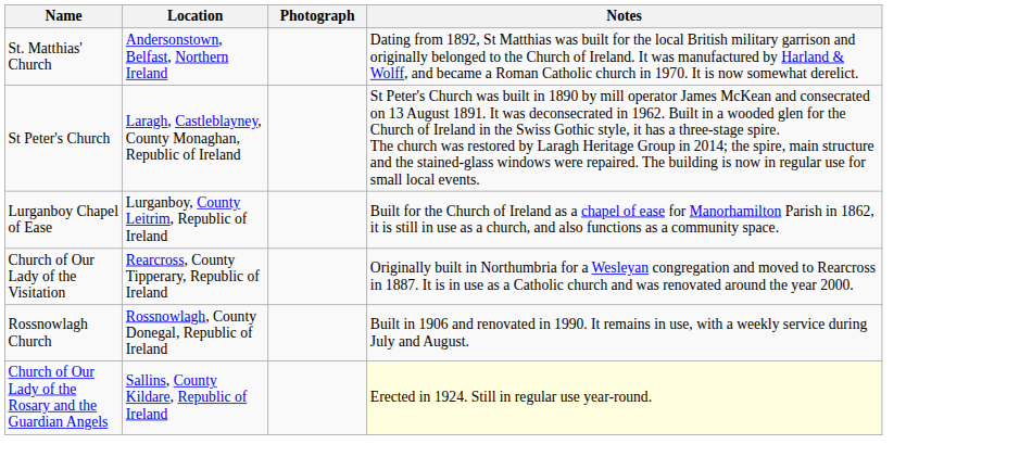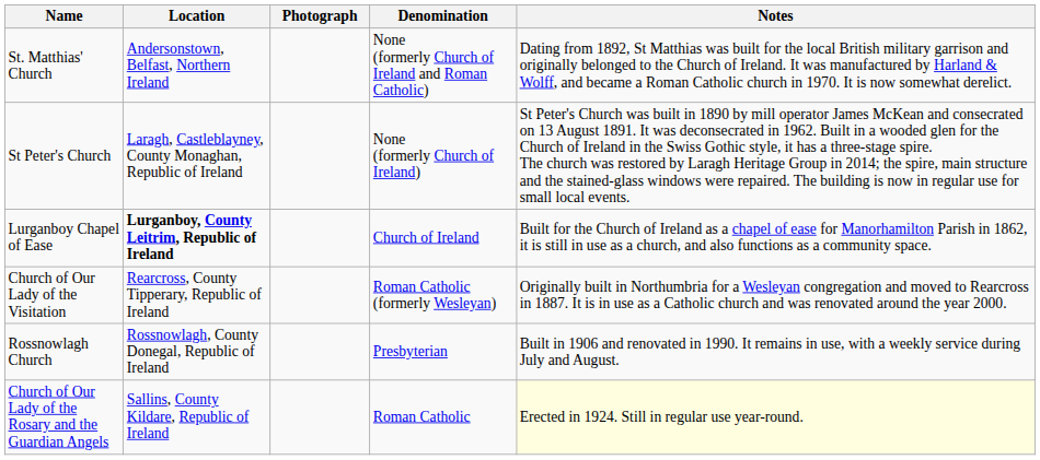 <table class="wikitable sortable">
 <tr>
 <th style="width:120px">Name</th>
 <th style="width:150px">Location</th>
 <th style="width:100px" class="unsortable">Photograph</th>
+<th style="width:150px">Denomination</th>
 <th style="width:550px" class="unsortable">Notes</th>
 </tr>
 <tr>
 <td>St. Matthias' Church</td>
 <td><a href='#'>Andersonstown</a>, <a href='#'>Belfast</a>, <a href='#'>Northern Ireland</a><br><small></small></td>
 <td></td>
+<td>None<br>(formerly <a href='#'>Church of Ireland</a> and <a href='#'>Roman Catholic</a>)</td>
 <td>Dating from 1892, St Matthias was built for the local British military garrison and originally belonged to the Church of Ireland. It was manufactured by <a href='#'>Harland & Wolff</a>, and became a Roman Catholic church in 1970. It is now somewhat derelict.</td>
 </tr>
 <tr>
 <td>St Peter's Church</td>
 <td><a href='#'>Laragh</a>, <a href='#'>Castleblayney</a>, County Monaghan, Republic of Ireland<br><small></small></td>
 <td></td>
+<td>None<br>(formerly <a href='#'>Church of Ireland</a>)</td>
 <td>St Peter's Church was built in 1890 by mill operator James McKean and consecrated on 13 August 1891. It was deconsecrated in 1962. Built in a wooded glen for the Church of Ireland in the Swiss Gothic style, it has a three-stage spire.<br>The church was restored by Laragh Heritage Group in 2014; the spire, main structure and the stained-glass windows were repaired. The building is now in regular use for small local events.</td>
 </tr>
 <tr>
 <td>Lurganboy Chapel of Ease</td>
-<td>Lurganboy, <a href='#'>County Leitrim</a>, Republic of Ireland<br><small></small></td>
+<td><strong>Lurganboy, <a href='#'>County Leitrim</a>, Republic of Ireland<br><small></small></strong></td>
 <td></td>
+<td><a href='#'>Church of Ireland</a></td>
 <td>Built for the Church of Ireland as a <a href='#'>chapel of ease</a> for <a href='#'>Manorhamilton</a> Parish in 1862, it is still in use as a church, and also functions as a community space.</td>
 </tr>
 <tr>
 <td>Church of Our Lady of the Visitation</td>
 <td><a href='#'>Rearcross</a>, County Tipperary, Republic of Ireland<br><small></small></td>
 <td></td>
+<td><a href='#'>Roman Catholic</a><br>(formerly <a href='#'>Wesleyan</a>)</td>
 <td>Originally built in Northumbria for a <a href='#'>Wesleyan</a> congregation and moved to Rearcross in 1887. It is in use as a Catholic church and was renovated around the year 2000.</td>
 </tr>
 <tr>
 <td>Rossnowlagh Church</td>
 <td><a href='#'>Rossnowlagh</a>, County Donegal, Republic of Ireland<br><small></small></td>
 <td></td>
+<td><a href='#'>Presbyterian</a></td>
 <td>Built in 1906 and renovated in 1990. It remains in use, with a weekly service during July and August.</td>
 </tr>
 <tr>
 <td><a href='#'>Church of Our Lady of the Rosary and the Guardian Angels</a></td>
 <td><a href='#'>Sallins</a>, <a href='#'>County Kildare</a>, <a href='#'>Republic of Ireland</a><br><small></small></td>
 <td></td>
+<td><a href='#'>Roman Catholic</a></td>
 <td style="background: lightyellow;">Erected in 1924. Still in regular use year-round.</td>
 </tr>
 </table>
